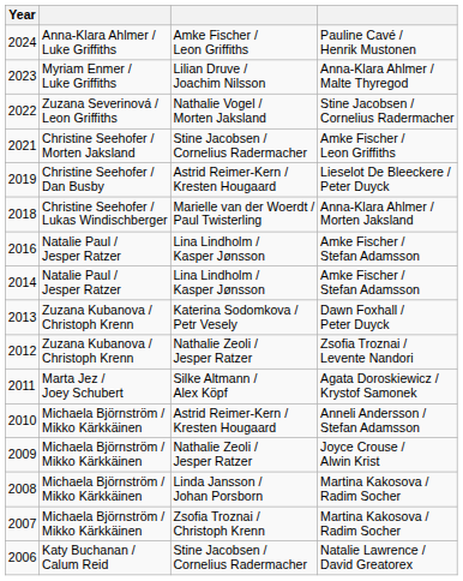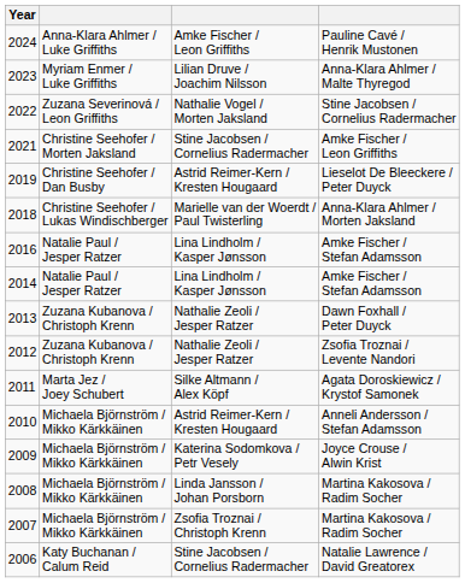 <table class="wikitable">
 <tr>
 <th>Year</th>
 <th></th>
 <th></th>
 <th></th>
 </tr>
 <tr>
 <td>2024</td>
 <td>Anna-Klara Ahlmer  /<br>Luke Griffiths </td>
 <td>Amke Fischer   /<br>Leon Griffiths </td>
 <td>Pauline Cavé   /<br>Henrik Mustonen </td>
 </tr>
 <tr>
 <td>2023</td>
 <td>Myriam Enmer   /<br>Luke Griffiths </td>
 <td>Lilian Druve   /<br>Joachim Nilsson </td>
 <td>Anna-Klara Ahlmer  /<br>Malte Thyregod </td>
 </tr>
 <tr>
 <td>2022</td>
 <td>Zuzana Severinová    /<br>Leon Griffiths </td>
 <td>Nathalie Vogel   /<br>Morten Jaksland </td>
 <td>Stine Jacobsen   /<br>Cornelius Radermacher </td>
 </tr>
 <tr>
 <td>2021</td>
 <td>Christine Seehofer   /<br>Morten Jaksland </td>
 <td>Stine Jacobsen   /<br>Cornelius Radermacher </td>
 <td>Amke Fischer   /<br>Leon Griffiths </td>
 </tr>
 <tr>
 <td>2019</td>
 <td>Christine Seehofer   /<br>Dan Busby </td>
 <td>Astrid Reimer-Kern  /<br>Kresten Hougaard </td>
 <td>Lieselot De Bleeckere    /<br>Peter Duyck </td>
 </tr>
 <tr>
 <td>2018</td>
 <td>Christine Seehofer   /<br>Lukas Windischberger </td>
 <td>Marielle van der Woerdt  /<br>Paul Twisterling </td>
 <td>Anna-Klara Ahlmer   /<br>Morten Jaksland </td>
 </tr>
 <tr>
 <td>2016</td>
 <td>Natalie Paul   /<br>Jesper Ratzer </td>
 <td>Lina Lindholm  /<br>Kasper Jønsson </td>
 <td>Amke Fischer   /<br>Stefan Adamsson </td>
 </tr>
 <tr>
 <td>2014</td>
 <td>Natalie Paul   /<br>Jesper Ratzer </td>
 <td>Lina Lindholm   /<br>Kasper Jønsson </td>
 <td>Amke Fischer   /<br>Stefan Adamsson </td>
 </tr>
 <tr>
 <td>2013</td>
 <td>Zuzana Kubanova   /<br>Christoph Krenn </td>
-<td>Katerina Sodomkova   /<br>Petr Vesely </td>
+<td>Nathalie Zeoli  /<br>Jesper Ratzer </td>
 <td>Dawn Foxhall   /<br>Peter Duyck </td>
 </tr>
 <tr>
 <td>2012</td>
 <td>Zuzana Kubanova   /<br>Christoph Krenn </td>
 <td>Nathalie Zeoli  /<br>Jesper Ratzer </td>
 <td>Zsofia Troznai   /<br>Levente Nandori </td>
 </tr>
 <tr>
 <td>2011</td>
 <td>Marta Jez   /<br>Joey Schubert </td>
 <td>Silke Altmann   /<br>Alex Köpf </td>
 <td>Agata Doroskiewicz  /<br>Krystof Samonek </td>
 </tr>
 <tr>
 <td>2010</td>
 <td>Michaela Björnström   /<br>Mikko Kärkkäinen </td>
 <td>Astrid Reimer-Kern   /<br>Kresten Hougaard </td>
 <td>Anneli Andersson   /<br>Stefan Adamsson </td>
 </tr>
 <tr>
 <td>2009</td>
 <td>Michaela Björnström   /<br>Mikko Kärkkäinen </td>
-<td>Nathalie Zeoli  /<br>Jesper Ratzer </td>
+<td>Katerina Sodomkova   /<br>Petr Vesely </td>
 <td>Joyce Crouse   /<br>Alwin Krist </td>
 </tr>
 <tr>
 <td>2008</td>
 <td>Michaela Björnström   /<br>Mikko Kärkkäinen </td>
 <td>Linda Jansson   /<br>Johan Porsborn </td>
 <td>Martina Kakosova   /<br>Radim Socher </td>
 </tr>
 <tr>
 <td>2007</td>
 <td>Michaela Björnström   /<br>Mikko Kärkkäinen </td>
 <td>Zsofia Troznai   /<br>Christoph Krenn </td>
 <td>Martina Kakosova  /<br>Radim Socher </td>
 </tr>
 <tr>
 <td>2006</td>
 <td>Katy Buchanan   /<br>Calum Reid </td>
 <td>Stine Jacobsen   /<br>Cornelius Radermacher </td>
 <td>Natalie Lawrence   /<br>David Greatorex </td>
 </tr>
 </table>
